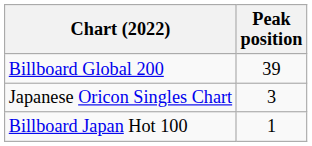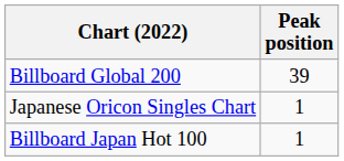 <table class="wikitable">
 <tr>
 <th>Chart (2022)</th>
 <th>Peak<br>position</th>
 </tr>
 <tr>
 <td><a href='#'>Billboard Global 200</a></td>
 <td align="center">39</td>
 </tr>
 <tr>
 <td>Japanese <a href='#'>Oricon Singles Chart</a></td>
-<td align="center">3</td>
+<td align="center">1</td>
 </tr>
 <tr>
 <td><a href='#'>Billboard Japan</a> Hot 100</td>
 <td align="center">1</td>
 </tr>
 </table>
